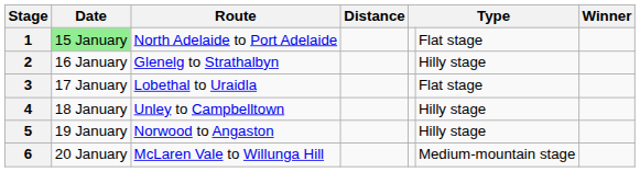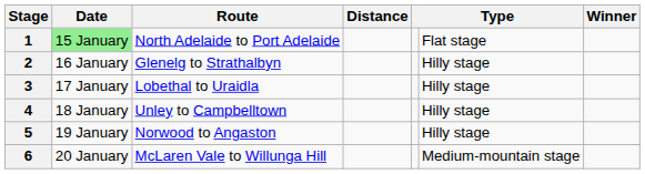 <table class="wikitable">
 <tr>
 <th scope="col">Stage</th>
 <th scope="col">Date</th>
 <th scope="col">Route</th>
 <th scope="col">Distance</th>
 <th colspan="2" scope="col">Type</th>
 <th scope="col">Winner</th>
 </tr>
 <tr>
 <th scope="row">1</th>
 <td style="background: lightgreen;">15 January</td>
 <td><a href='#'>North Adelaide</a> to <a href='#'>Port Adelaide</a></td>
 <td style="text-align:center;"></td>
 <td></td>
 <td>Flat stage</td>
 <td></td>
 </tr>
 <tr>
 <th scope="row">2</th>
 <td>16 January</td>
 <td><a href='#'>Glenelg</a> to <a href='#'>Strathalbyn</a></td>
 <td style="text-align:center;"></td>
 <td></td>
 <td>Hilly stage</td>
 <td></td>
 </tr>
 <tr>
 <th scope="row">3</th>
 <td>17 January</td>
 <td><a href='#'>Lobethal</a> to <a href='#'>Uraidla</a></td>
 <td style="text-align:center;"></td>
 <td></td>
-<td>Flat stage</td>
+<td>Hilly stage</td>
 <td></td>
 </tr>
 <tr>
 <th scope="row">4</th>
 <td>18 January</td>
 <td><a href='#'>Unley</a> to <a href='#'>Campbelltown</a></td>
 <td style="text-align:center;"></td>
 <td></td>
 <td>Hilly stage</td>
 <td></td>
 </tr>
 <tr>
 <th scope="row">5</th>
 <td>19 January</td>
 <td><a href='#'>Norwood</a> to <a href='#'>Angaston</a></td>
 <td style="text-align:center;"></td>
 <td></td>
 <td>Hilly stage</td>
 <td></td>
 </tr>
 <tr>
 <th scope="row">6</th>
 <td>20 January</td>
 <td><a href='#'>McLaren Vale</a> to <a href='#'>Willunga Hill</a></td>
 <td style="text-align:center;"></td>
 <td></td>
 <td>Medium-mountain stage</td>
 <td></td>
 </tr>
 </table>
